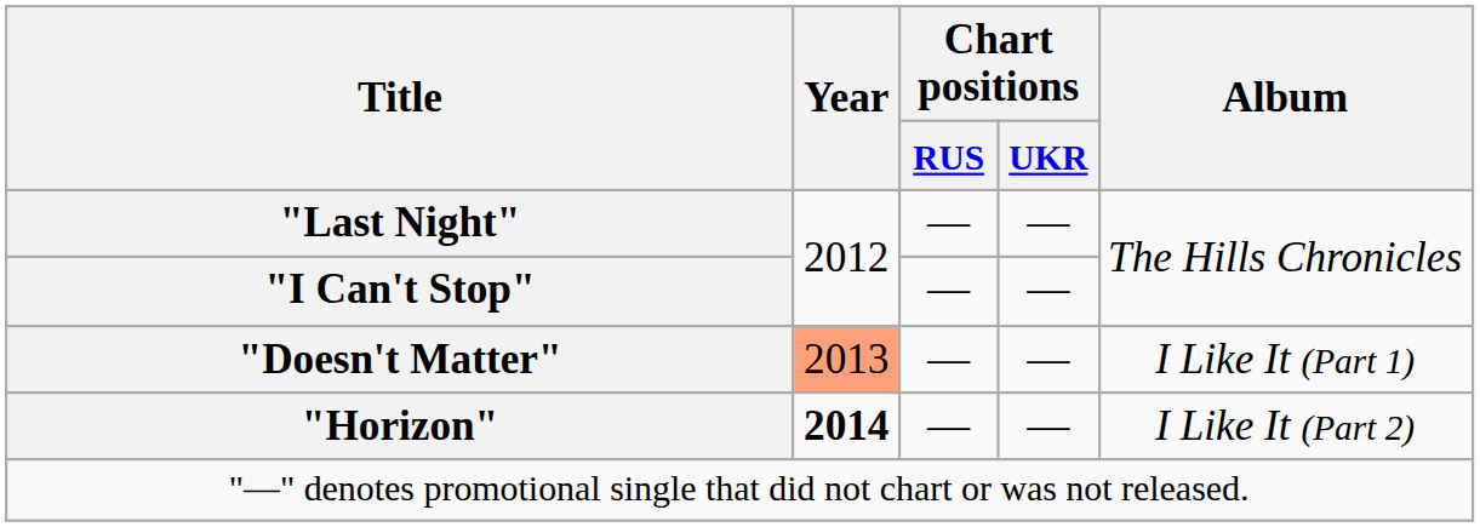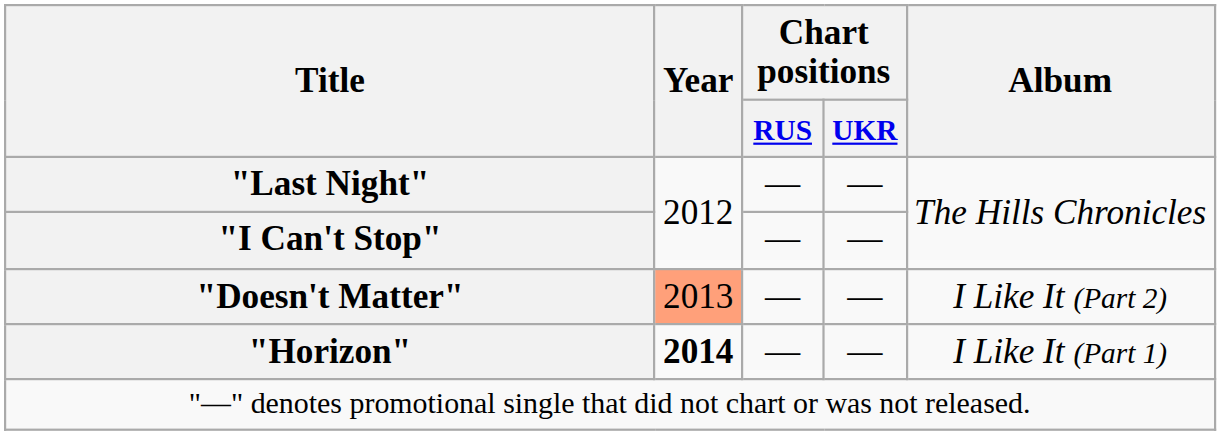 <table class="wikitable plainrowheaders" style="text-align:center;">
 <tr>
 <th scope="col" rowspan="2" style="width:18em;">Title</th>
 <th scope="col" rowspan="2">Year</th>
 <th scope="col" colspan="2">Chart positions</th>
 <th scope="col" rowspan="2">Album</th>
 </tr>
 <tr>
 <th width="30"><small><a href='#'>RUS</a></small></th>
 <th width="30"><small><a href='#'>UKR</a></small></th>
 </tr>
 <tr>
 <th scope="row">"Last Night"</th>
 <td rowspan="2">2012</td>
 <td>—</td>
 <td>—</td>
 <td rowspan="2"><em>The Hills Chronicles</em></td>
 </tr>
 <tr>
 <th scope="row">"I Can't Stop"</th>
 <td>—</td>
 <td>—</td>
 </tr>
 <tr>
 <th scope="row">"Doesn't Matter"</th>
 <td rowspan="1" style="background: lightsalmon;">2013</td>
 <td>—</td>
 <td>—</td>
-<td rowspan="1"><em>I Like It <small>(Part 1)</small></em></td>
+<td rowspan="1"><em>I Like It <small>(Part 2)</small></em></td>
 </tr>
 <tr>
 <th scope="row">"Horizon"</th>
 <td rowspan="1"><strong>2014</strong></td>
 <td>—</td>
 <td>—</td>
-<td rowspan="1"><em>I Like It <small>(Part 2)</small></em></td>
+<td rowspan="1"><em>I Like It <small>(Part 1)</small></em></td>
 </tr>
 <tr>
 <td colspan="15" style="font-size:85%">"—" denotes promotional single that did not chart or was not released.</td>
 </tr>
 </table>
